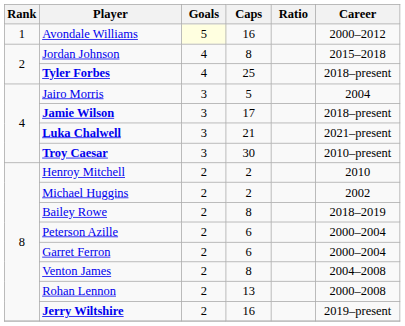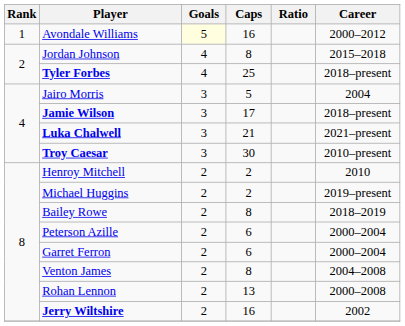 <table class="wikitable sortable" style="text-align:center;">
 <tr>
 <th width=30px>Rank</th>
 <th style="width:175px;">Player</th>
 <th width=50px>Goals</th>
 <th width=50px>Caps</th>
 <th width=50px>Ratio</th>
 <th style="width:100px;">Career</th>
 </tr>
 <tr>
 <td>1</td>
 <td style="text-align: left;"><a href='#'>Avondale Williams</a></td>
 <td style="background: lightyellow;">5</td>
 <td>16</td>
 <td></td>
 <td>2000–2012</td>
 </tr>
 <tr>
 <td rowspan=2>2</td>
 <td style="text-align: left;"><a href='#'>Jordan Johnson</a></td>
 <td>4</td>
 <td>8</td>
 <td></td>
 <td>2015–2018</td>
 </tr>
 <tr>
 <td style="text-align: left;"><strong><a href='#'>Tyler Forbes</a></strong></td>
 <td>4</td>
 <td>25</td>
 <td></td>
 <td>2018–present</td>
 </tr>
 <tr>
 <td rowspan=4>4</td>
 <td style="text-align: left;"><a href='#'>Jairo Morris</a></td>
 <td>3</td>
 <td>5</td>
 <td></td>
 <td>2004</td>
 </tr>
 <tr>
 <td style="text-align: left;"><strong><a href='#'>Jamie Wilson</a></strong></td>
 <td>3</td>
 <td>17</td>
 <td></td>
 <td>2018–present</td>
 </tr>
 <tr>
 <td style="text-align: left;"><strong><a href='#'>Luka Chalwell</a></strong></td>
 <td>3</td>
 <td>21</td>
 <td></td>
 <td>2021–present</td>
 </tr>
 <tr>
 <td style="text-align: left;"><strong><a href='#'>Troy Caesar</a></strong></td>
 <td>3</td>
 <td>30</td>
 <td></td>
 <td>2010–present</td>
 </tr>
 <tr>
 <td rowspan=8>8</td>
 <td style="text-align: left;"><a href='#'>Henroy Mitchell</a></td>
 <td>2</td>
 <td>2</td>
 <td></td>
 <td>2010</td>
 </tr>
 <tr>
 <td style="text-align: left;"><a href='#'>Michael Huggins</a></td>
 <td>2</td>
 <td>2</td>
 <td></td>
-<td>2002</td>
+<td>2019–present</td>
 </tr>
 <tr>
 <td style="text-align: left;"><a href='#'>Bailey Rowe</a></td>
 <td>2</td>
 <td>8</td>
 <td></td>
 <td>2018–2019</td>
 </tr>
 <tr>
 <td style="text-align: left;"><a href='#'>Peterson Azille</a></td>
 <td>2</td>
 <td>6</td>
 <td></td>
 <td>2000–2004</td>
 </tr>
 <tr>
 <td style="text-align: left;"><a href='#'>Garret Ferron</a></td>
 <td>2</td>
 <td>6</td>
 <td></td>
 <td>2000–2004</td>
 </tr>
 <tr>
 <td style="text-align: left;"><a href='#'>Venton James</a></td>
 <td>2</td>
 <td>8</td>
 <td></td>
 <td>2004–2008</td>
 </tr>
 <tr>
 <td style="text-align: left;"><a href='#'>Rohan Lennon</a></td>
 <td>2</td>
 <td>13</td>
 <td></td>
 <td>2000–2008</td>
 </tr>
 <tr>
 <td style="text-align: left;"><strong><a href='#'>Jerry Wiltshire</a></strong></td>
 <td>2</td>
 <td>16</td>
 <td></td>
-<td>2019–present</td>
+<td>2002</td>
 </tr>
 <tr>
 </tr>
 </table>
